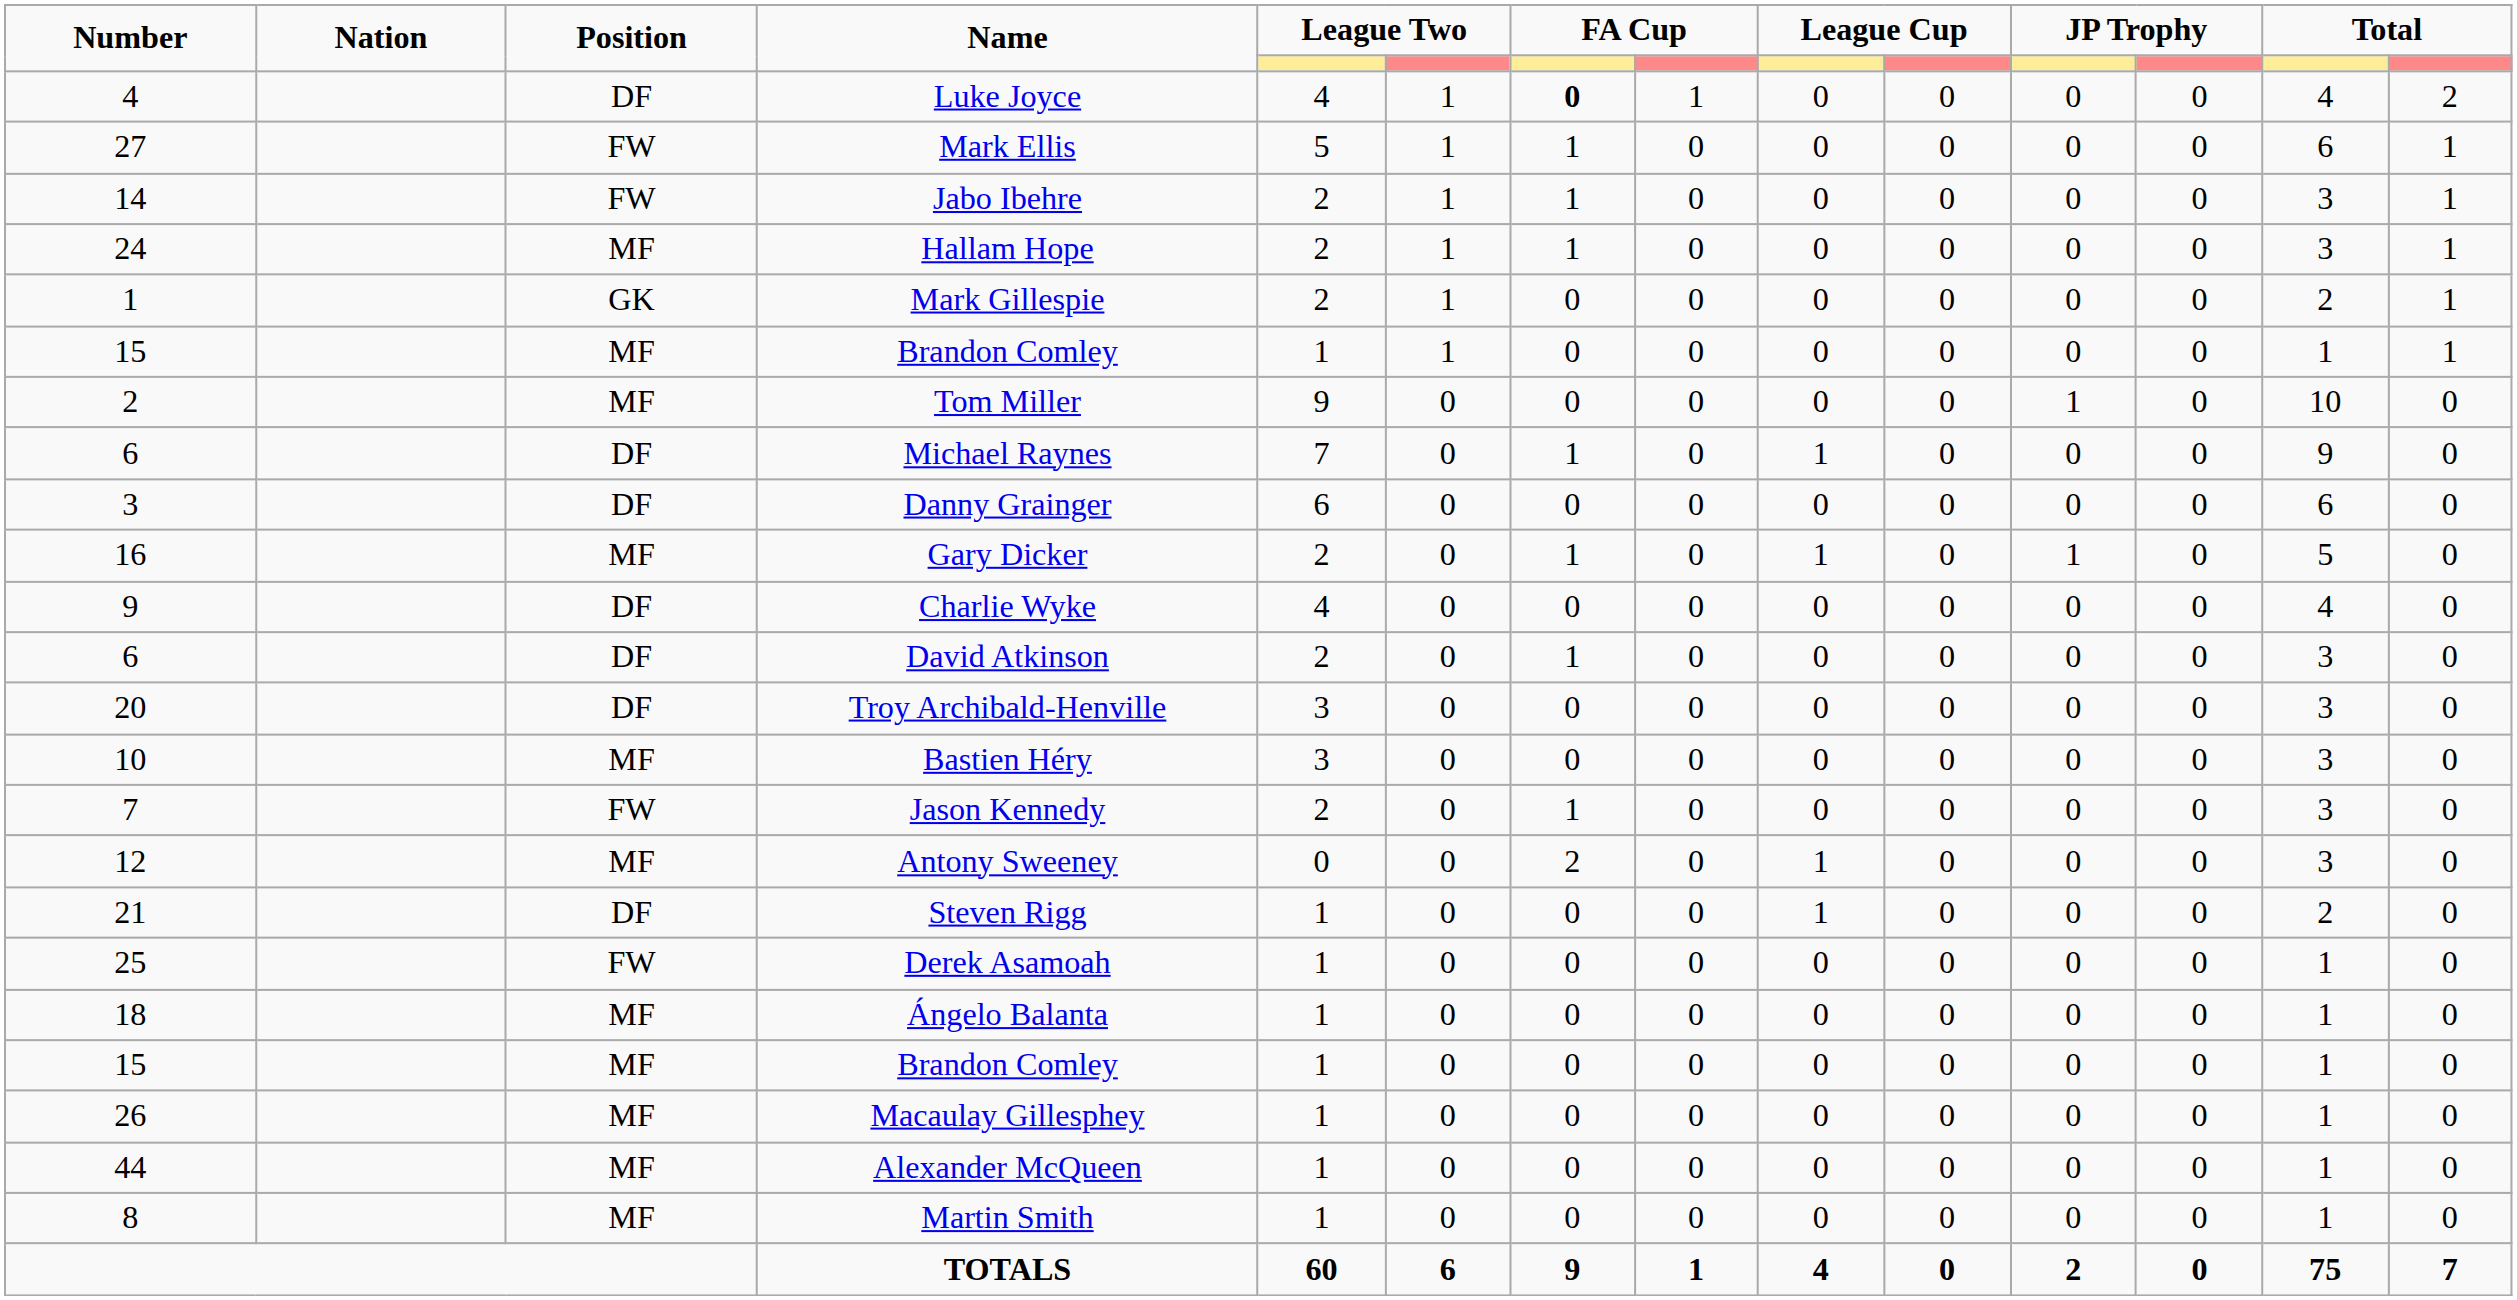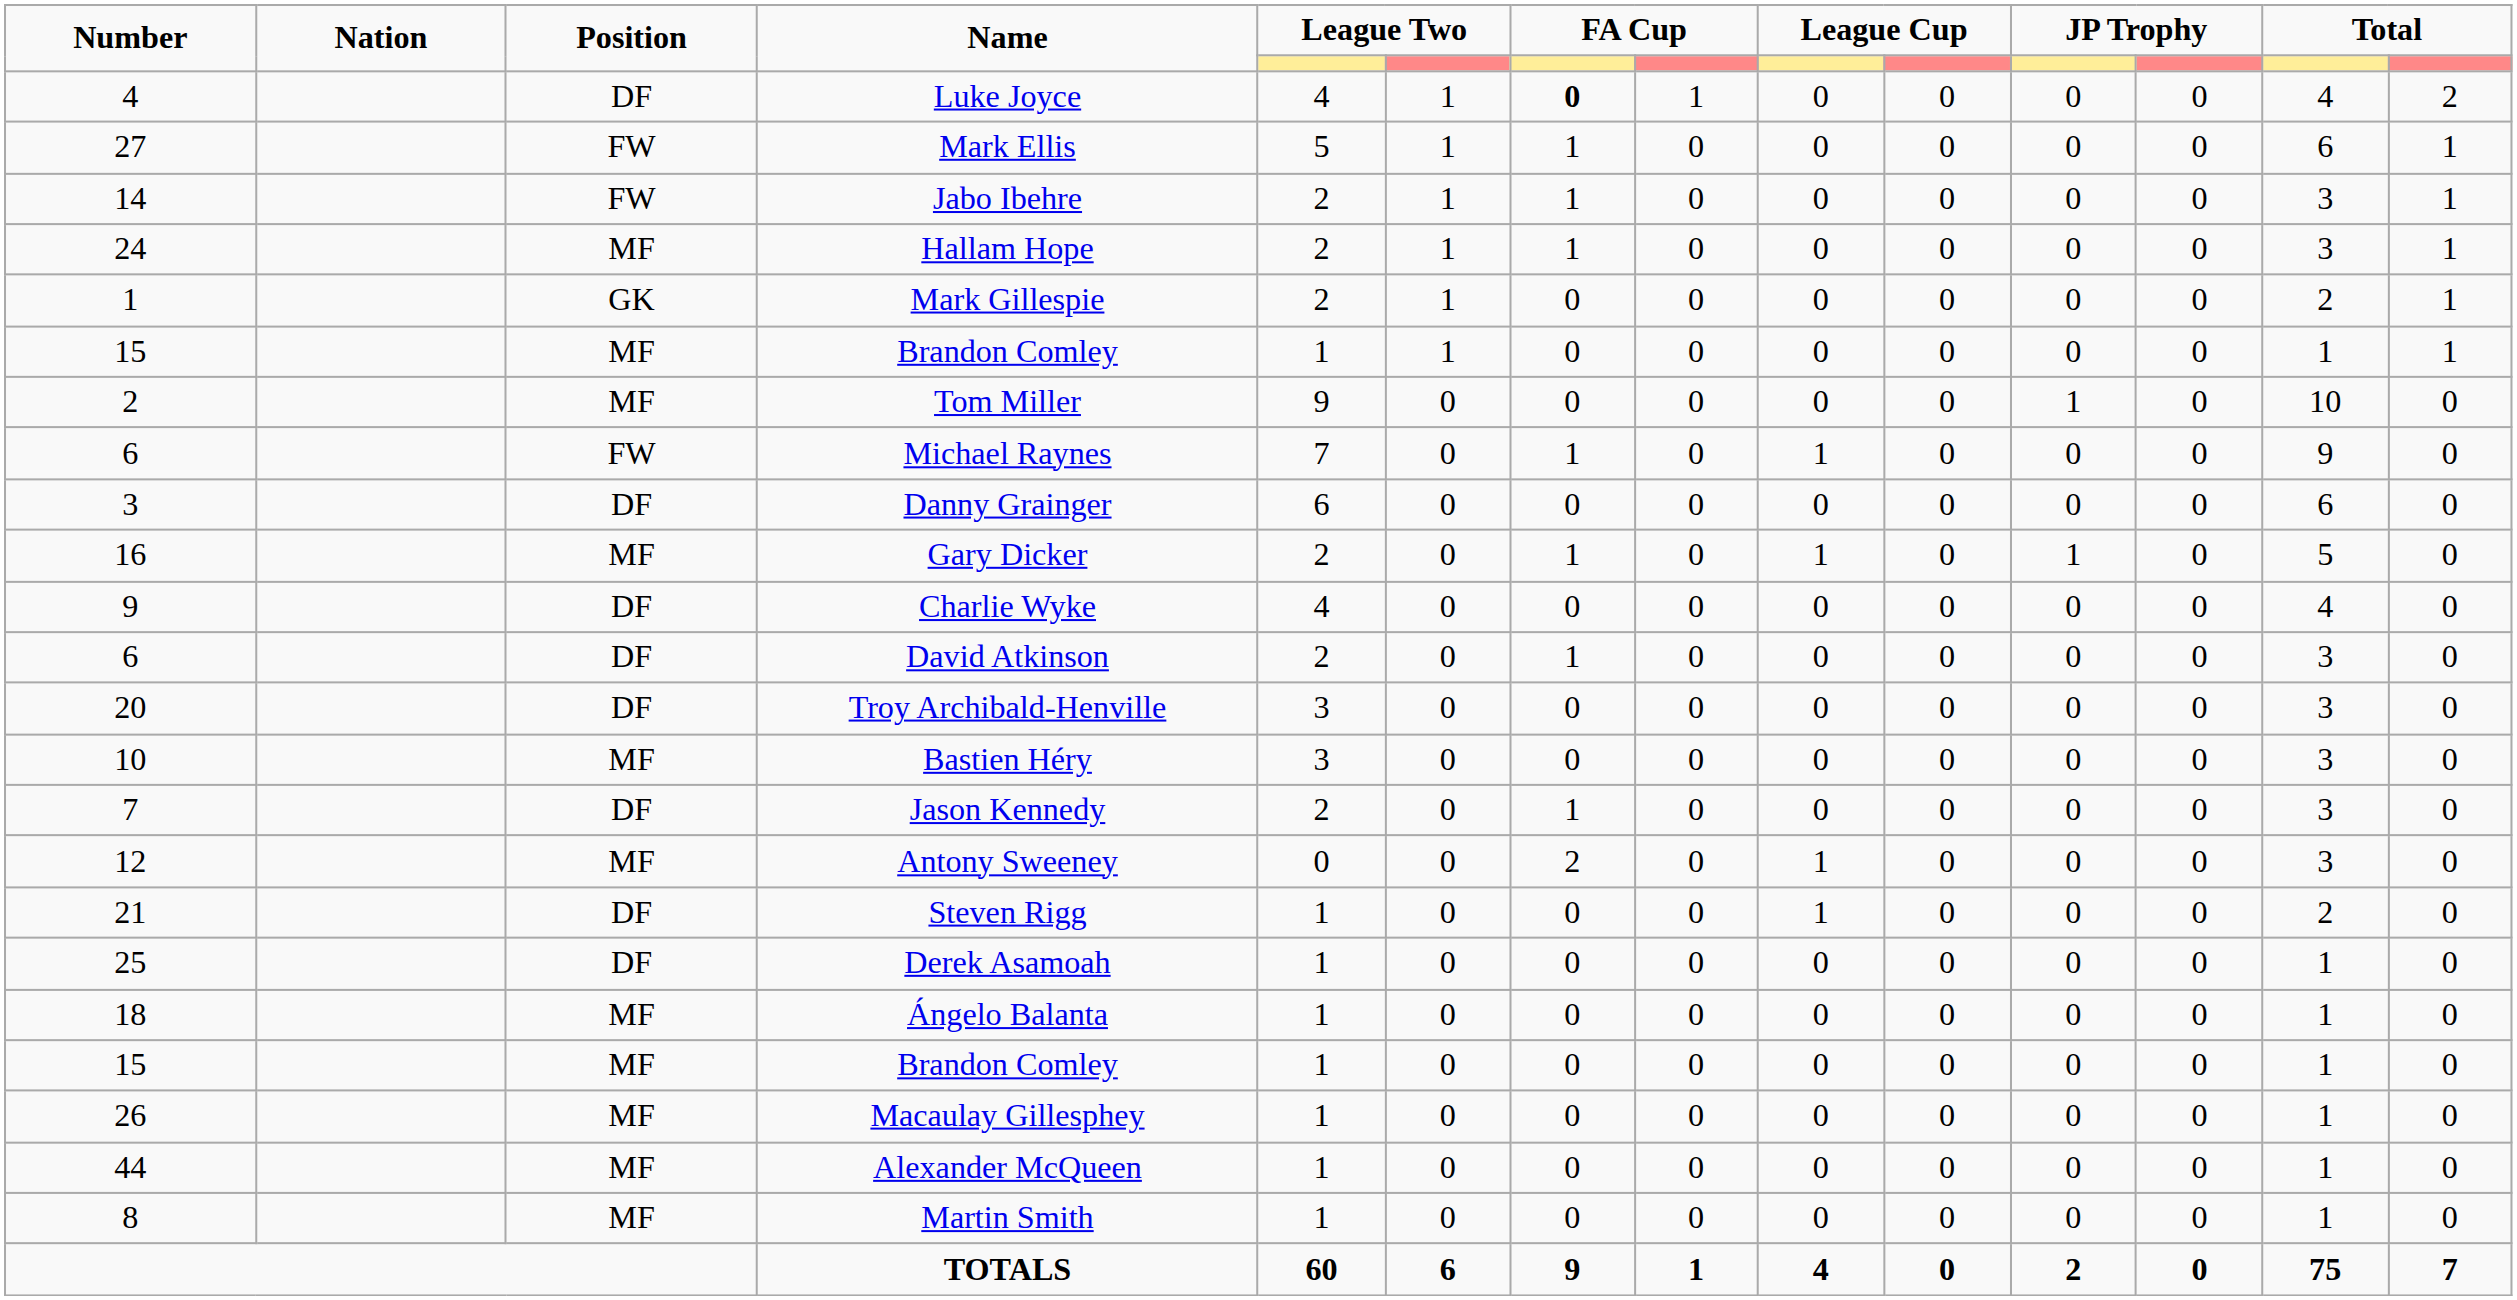 <table class="wikitable" style="font-size: 100%; text-align: center;">
 <tr>
 <td rowspan="2" width="10%" align="center"><strong>Number</strong></td>
 <td rowspan="2" width="10%" align="center"><strong>Nation</strong></td>
 <td rowspan="2" width="10%" align="center"><strong>Position</strong></td>
 <td rowspan="2" width="20%" align="center"><strong>Name</strong></td>
 <td colspan="2" align="center"><strong>League Two</strong></td>
 <td colspan="2" align="center"><strong>FA Cup</strong></td>
 <td colspan="2" align="center"><strong>League Cup</strong></td>
 <td colspan="2" align="center"><strong>JP Trophy</strong></td>
 <td colspan="2" align="center"><strong>Total</strong></td>
 </tr>
 <tr>
 <th width=60 style="background: #FFEE99"></th>
 <th width=60 style="background: #FF8888"></th>
 <th width=60 style="background: #FFEE99"></th>
 <th width=60 style="background: #FF8888"></th>
 <th width=60 style="background: #FFEE99"></th>
 <th width=60 style="background: #FF8888"></th>
 <th width=60 style="background: #FFEE99"></th>
 <th width=60 style="background: #FF8888"></th>
 <th width=60 style="background: #FFEE99"></th>
 <th width=60 style="background: #FF8888"></th>
 </tr>
 <tr>
 <td>4</td>
 <td></td>
 <td>DF</td>
 <td><a href='#'>Luke Joyce</a></td>
 <td>4</td>
 <td>1</td>
 <td><strong>0</strong></td>
 <td>1</td>
 <td>0</td>
 <td>0</td>
 <td>0</td>
 <td>0</td>
 <td>4</td>
 <td>2</td>
 </tr>
 <tr>
 <td>27</td>
 <td></td>
 <td>FW</td>
 <td><a href='#'>Mark Ellis</a></td>
 <td>5</td>
 <td>1</td>
 <td>1</td>
 <td>0</td>
 <td>0</td>
 <td>0</td>
 <td>0</td>
 <td>0</td>
 <td>6</td>
 <td>1</td>
 </tr>
 <tr>
 <td>14</td>
 <td></td>
 <td>FW</td>
 <td><a href='#'>Jabo Ibehre</a></td>
 <td>2</td>
 <td>1<small></small></td>
 <td>1</td>
 <td>0</td>
 <td>0</td>
 <td>0</td>
 <td>0</td>
 <td>0</td>
 <td>3</td>
 <td>1</td>
 </tr>
 <tr>
 <td>24</td>
 <td></td>
 <td>MF</td>
 <td><a href='#'>Hallam Hope</a></td>
 <td>2</td>
 <td>1</td>
 <td>1</td>
 <td>0</td>
 <td>0</td>
 <td>0</td>
 <td>0</td>
 <td>0</td>
 <td>3</td>
 <td>1</td>
 </tr>
 <tr>
 <td>1</td>
 <td></td>
 <td>GK</td>
 <td><a href='#'>Mark Gillespie</a></td>
 <td>2</td>
 <td>1</td>
 <td>0</td>
 <td>0</td>
 <td>0</td>
 <td>0</td>
 <td>0</td>
 <td>0</td>
 <td>2</td>
 <td>1</td>
 </tr>
 <tr>
 <td>15</td>
 <td></td>
 <td>MF</td>
 <td><a href='#'>Brandon Comley</a></td>
 <td>1</td>
 <td>1</td>
 <td>0</td>
 <td>0</td>
 <td>0</td>
 <td>0</td>
 <td>0</td>
 <td>0</td>
 <td>1</td>
 <td>1</td>
 </tr>
 <tr>
 <td>2</td>
 <td></td>
 <td>MF</td>
 <td><a href='#'>Tom Miller</a></td>
 <td>9</td>
 <td>0</td>
 <td>0</td>
 <td>0</td>
 <td>0</td>
 <td>0</td>
 <td>1</td>
 <td>0</td>
 <td>10</td>
 <td>0</td>
 </tr>
 <tr>
 <td>6</td>
 <td></td>
-<td>DF</td>
+<td>FW</td>
 <td><a href='#'>Michael Raynes</a></td>
 <td>7</td>
 <td>0</td>
 <td>1</td>
 <td>0</td>
 <td>1</td>
 <td>0</td>
 <td>0</td>
 <td>0</td>
 <td>9</td>
 <td>0</td>
 </tr>
 <tr>
 <td>3</td>
 <td></td>
 <td>DF</td>
 <td><a href='#'>Danny Grainger</a></td>
 <td>6</td>
 <td>0</td>
 <td>0</td>
 <td>0</td>
 <td>0</td>
 <td>0</td>
 <td>0</td>
 <td>0</td>
 <td>6</td>
 <td>0</td>
 </tr>
 <tr>
 <td>16</td>
 <td></td>
 <td>MF</td>
 <td><a href='#'>Gary Dicker</a></td>
 <td>2</td>
 <td>0</td>
 <td>1</td>
 <td>0</td>
 <td>1</td>
 <td>0</td>
 <td>1</td>
 <td>0</td>
 <td>5</td>
 <td>0</td>
 </tr>
 <tr>
 <td>9</td>
 <td></td>
 <td>DF</td>
 <td><a href='#'>Charlie Wyke</a></td>
 <td>4</td>
 <td>0</td>
 <td>0</td>
 <td>0</td>
 <td>0</td>
 <td>0</td>
 <td>0</td>
 <td>0</td>
 <td>4</td>
 <td>0</td>
 </tr>
 <tr>
 <td>6</td>
 <td></td>
 <td>DF</td>
 <td><a href='#'>David Atkinson</a></td>
 <td>2</td>
 <td>0</td>
 <td>1</td>
 <td>0</td>
 <td>0</td>
 <td>0</td>
 <td>0</td>
 <td>0</td>
 <td>3</td>
 <td>0</td>
 </tr>
 <tr>
 <td>20</td>
 <td></td>
 <td>DF</td>
 <td><a href='#'>Troy Archibald-Henville</a></td>
 <td>3</td>
 <td>0</td>
 <td>0</td>
 <td>0</td>
 <td>0</td>
 <td>0</td>
 <td>0</td>
 <td>0</td>
 <td>3</td>
 <td>0</td>
 </tr>
 <tr>
 <td>10</td>
 <td></td>
 <td>MF</td>
 <td><a href='#'>Bastien Héry</a></td>
 <td>3</td>
 <td>0</td>
 <td>0</td>
 <td>0</td>
 <td>0</td>
 <td>0</td>
 <td>0</td>
 <td>0</td>
 <td>3</td>
 <td>0</td>
 </tr>
 <tr>
 <td>7</td>
 <td></td>
-<td>FW</td>
+<td>DF</td>
 <td><a href='#'>Jason Kennedy</a></td>
 <td>2</td>
 <td>0</td>
 <td>1</td>
 <td>0</td>
 <td>0</td>
 <td>0</td>
 <td>0</td>
 <td>0</td>
 <td>3</td>
 <td>0</td>
 </tr>
 <tr>
 <td>12</td>
 <td></td>
 <td>MF</td>
 <td><a href='#'>Antony Sweeney</a></td>
 <td>0</td>
 <td>0</td>
 <td>2</td>
 <td>0</td>
 <td>1</td>
 <td>0</td>
 <td>0</td>
 <td>0</td>
 <td>3</td>
 <td>0</td>
 </tr>
 <tr>
 <td>21</td>
 <td></td>
 <td>DF</td>
 <td><a href='#'>Steven Rigg</a></td>
 <td>1</td>
 <td>0</td>
 <td>0</td>
 <td>0</td>
 <td>1</td>
 <td>0</td>
 <td>0</td>
 <td>0</td>
 <td>2</td>
 <td>0</td>
 </tr>
 <tr>
 <td>25</td>
 <td></td>
-<td>FW</td>
+<td>DF</td>
 <td><a href='#'>Derek Asamoah</a></td>
 <td>1</td>
 <td>0</td>
 <td>0</td>
 <td>0</td>
 <td>0</td>
 <td>0</td>
 <td>0</td>
 <td>0</td>
 <td>1</td>
 <td>0</td>
 </tr>
 <tr>
 <td>18</td>
 <td></td>
 <td>MF</td>
 <td><a href='#'>Ángelo Balanta</a></td>
 <td>1</td>
 <td>0</td>
 <td>0</td>
 <td>0</td>
 <td>0</td>
 <td>0</td>
 <td>0</td>
 <td>0</td>
 <td>1</td>
 <td>0</td>
 </tr>
 <tr>
 <td>15</td>
 <td></td>
 <td>MF</td>
 <td><a href='#'>Brandon Comley</a></td>
 <td>1</td>
 <td>0</td>
 <td>0</td>
 <td>0</td>
 <td>0</td>
 <td>0</td>
 <td>0</td>
 <td>0</td>
 <td>1</td>
 <td>0</td>
 </tr>
 <tr>
 <td>26</td>
 <td></td>
 <td>MF</td>
 <td><a href='#'>Macaulay Gillesphey</a></td>
 <td>1</td>
 <td>0</td>
 <td>0</td>
 <td>0</td>
 <td>0</td>
 <td>0</td>
 <td>0</td>
 <td>0</td>
 <td>1</td>
 <td>0</td>
 </tr>
 <tr>
 <td>44</td>
 <td></td>
 <td>MF</td>
 <td><a href='#'>Alexander McQueen</a></td>
 <td>1</td>
 <td>0</td>
 <td>0</td>
 <td>0</td>
 <td>0</td>
 <td>0</td>
 <td>0</td>
 <td>0</td>
 <td>1</td>
 <td>0</td>
 </tr>
 <tr>
 <td>8</td>
 <td></td>
 <td>MF</td>
 <td><a href='#'>Martin Smith</a></td>
 <td>1</td>
 <td>0</td>
 <td>0</td>
 <td>0</td>
 <td>0</td>
 <td>0</td>
 <td>0</td>
 <td>0</td>
 <td>1</td>
 <td>0</td>
 </tr>
 <tr>
 <td colspan="3"></td>
 <td><strong>TOTALS</strong></td>
 <td><strong>60</strong></td>
 <td><strong>6</strong></td>
 <td><strong>9</strong></td>
 <td><strong>1</strong></td>
 <td><strong>4</strong></td>
 <td><strong>0</strong></td>
 <td><strong>2</strong></td>
 <td><strong>0</strong></td>
 <td><strong>75</strong></td>
 <td><strong>7</strong></td>
 </tr>
 </table>
